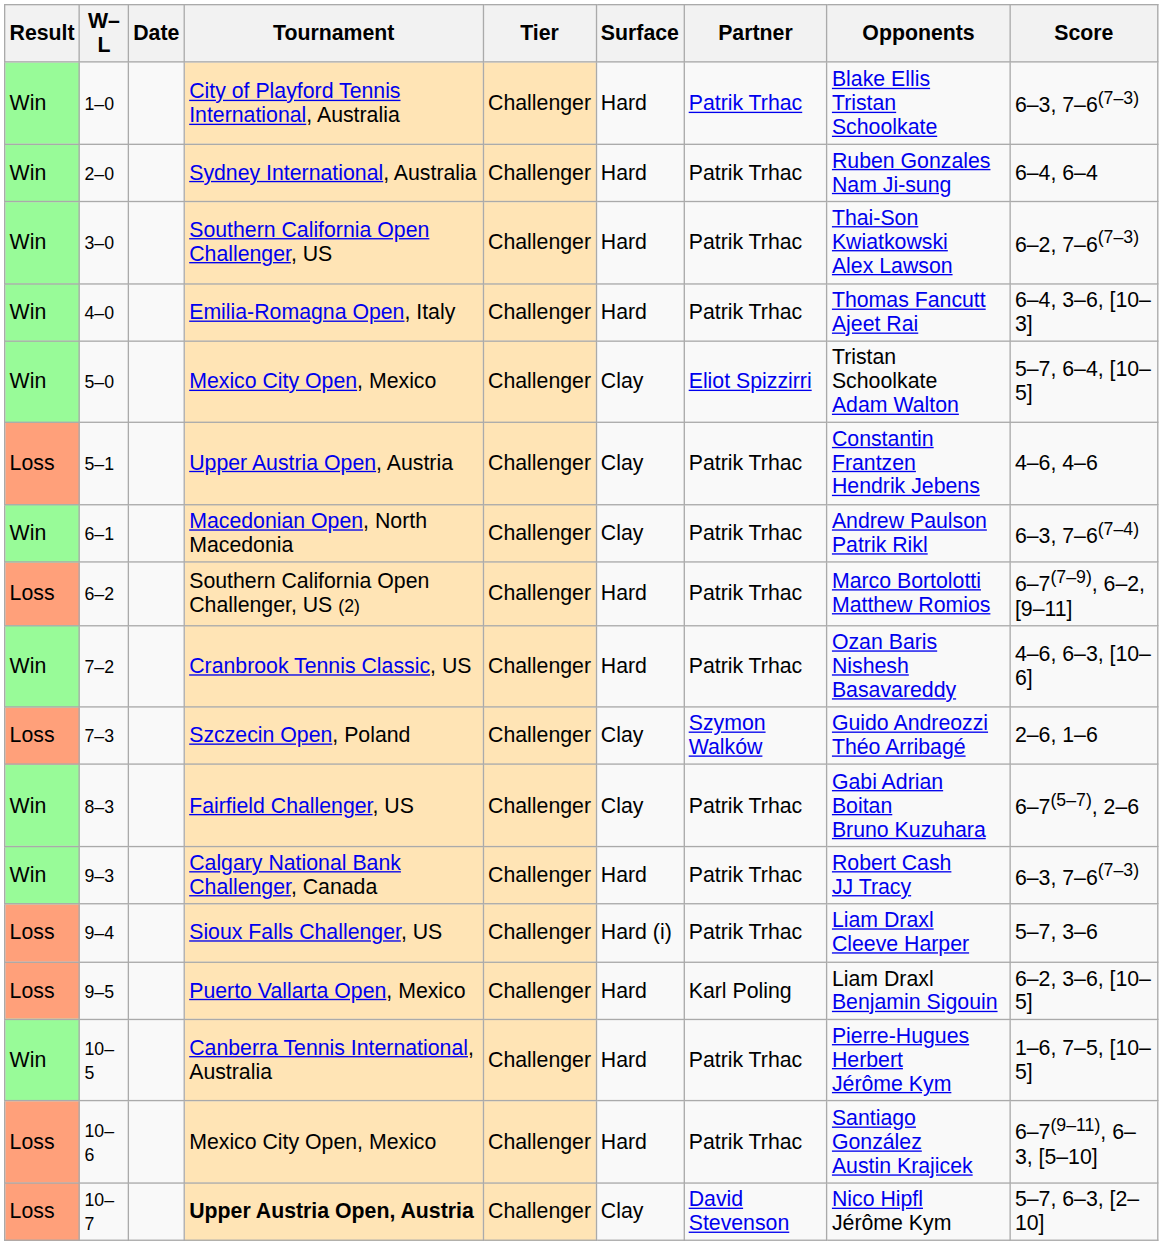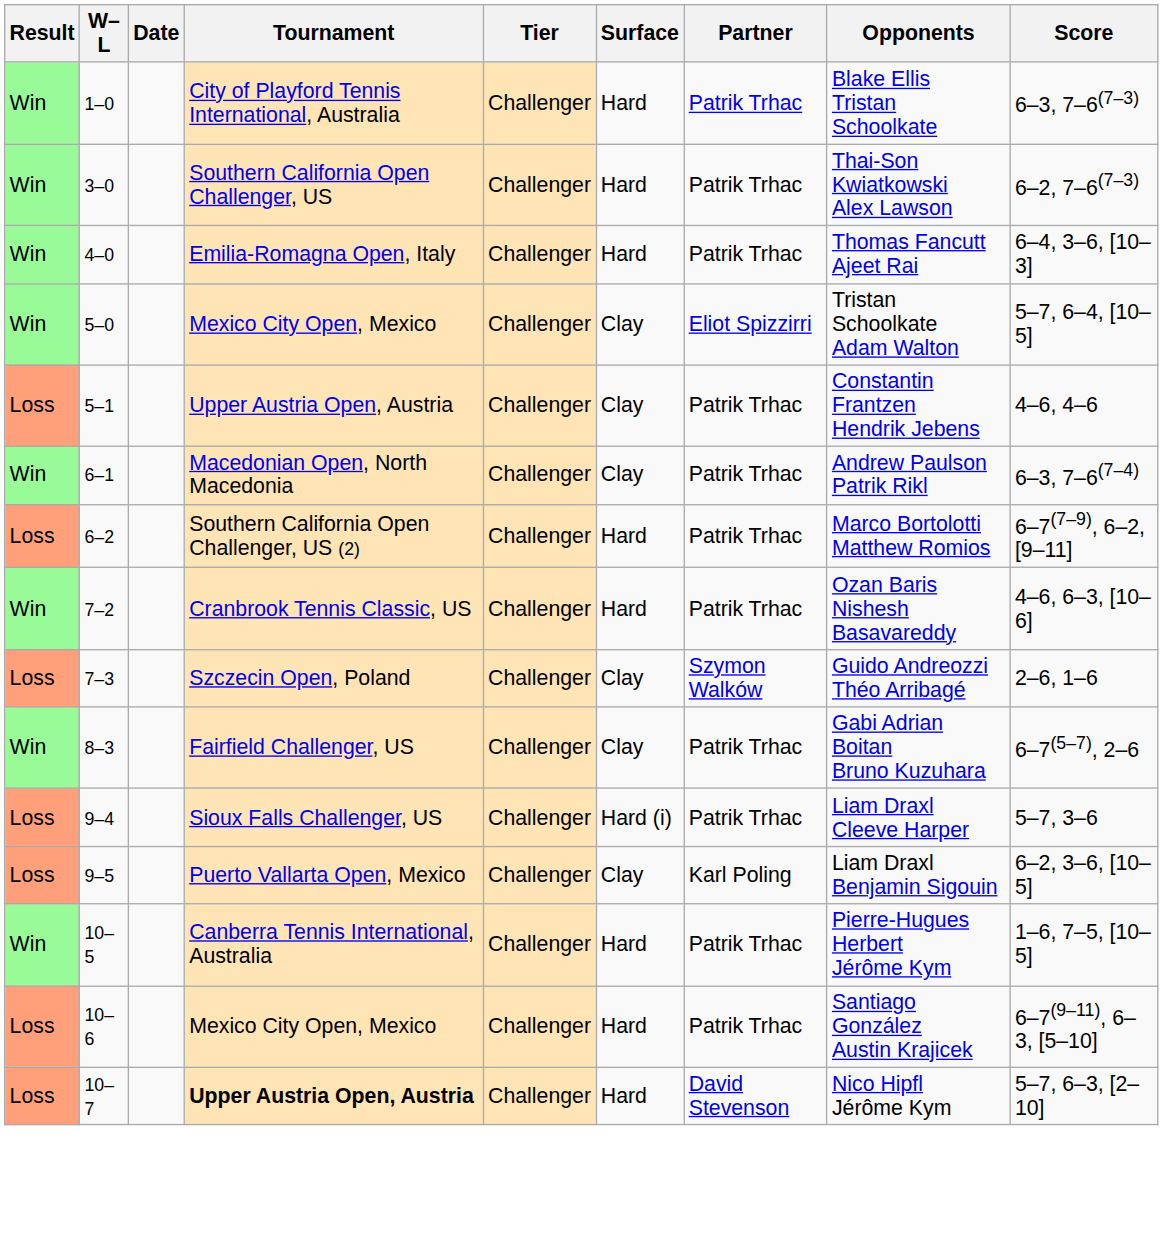 <table class="sortable wikitable nowrap">
 <tr>
 <th>Result</th>
 <th class="unsortable">W–L</th>
 <th>Date</th>
 <th>Tournament</th>
 <th>Tier</th>
 <th>Surface</th>
 <th>Partner</th>
 <th>Opponents</th>
 <th class="unsortable">Score</th>
 </tr>
 <tr>
 <td bgcolor=98FB98>Win</td>
 <td><small>1–0</small></td>
 <td><a href='#'></a></td>
 <td style="background:moccasin;"><a href='#'>City of Playford Tennis International</a>, Australia</td>
 <td style="background:moccasin;">Challenger</td>
 <td>Hard</td>
 <td> <a href='#'>Patrik Trhac</a></td>
 <td> <a href='#'>Blake Ellis</a><br> <a href='#'>Tristan Schoolkate</a></td>
 <td>6–3, 7–6<sup>(7–3)</sup></td>
-</tr>
-<tr>
-<td bgcolor=98FB98>Win</td>
-<td><small>2–0</small></td>
-<td><a href='#'></a></td>
-<td style="background:moccasin;"><a href='#'>Sydney International</a>, Australia</td>
-<td style="background:moccasin;">Challenger</td>
-<td>Hard</td>
-<td> Patrik Trhac</td>
-<td> <a href='#'>Ruben Gonzales</a><br> <a href='#'>Nam Ji-sung</a></td>
-<td>6–4, 6–4</td>
 </tr>
 <tr>
 <td bgcolor=98FB98>Win</td>
 <td><small>3–0</small></td>
 <td><a href='#'></a></td>
 <td style="background:moccasin;"><a href='#'>Southern California Open Challenger</a>, US</td>
 <td style="background:moccasin;">Challenger</td>
 <td>Hard</td>
 <td> Patrik Trhac</td>
 <td> <a href='#'>Thai-Son Kwiatkowski</a><br> <a href='#'>Alex Lawson</a></td>
 <td>6–2, 7–6<sup>(7–3)</sup></td>
 </tr>
 <tr>
 <td bgcolor=98FB98>Win</td>
 <td><small>4–0</small></td>
 <td><a href='#'></a></td>
 <td style="background:moccasin;"><a href='#'>Emilia-Romagna Open</a>, Italy</td>
 <td style="background:moccasin;">Challenger</td>
 <td>Hard</td>
 <td> Patrik Trhac</td>
 <td> <a href='#'>Thomas Fancutt</a><br> <a href='#'>Ajeet Rai</a></td>
 <td>6–4, 3–6, [10–3]</td>
 </tr>
 <tr>
 <td bgcolor=98FB98>Win</td>
 <td><small>5–0</small></td>
 <td><a href='#'></a></td>
 <td style="background:moccasin;"><a href='#'>Mexico City Open</a>, Mexico</td>
 <td style="background:moccasin;">Challenger</td>
 <td>Clay</td>
 <td> <a href='#'>Eliot Spizzirri</a></td>
 <td> Tristan Schoolkate<br> <a href='#'>Adam Walton</a></td>
 <td>5–7, 6–4, [10–5]</td>
 </tr>
 <tr>
 <td bgcolor=FFA07A>Loss</td>
 <td><small>5–1</small></td>
 <td><a href='#'></a></td>
 <td style="background:moccasin;"><a href='#'>Upper Austria Open</a>, Austria</td>
 <td style="background:moccasin;">Challenger</td>
 <td>Clay</td>
 <td> Patrik Trhac</td>
 <td> <a href='#'>Constantin Frantzen</a><br> <a href='#'>Hendrik Jebens</a></td>
 <td>4–6, 4–6</td>
 </tr>
 <tr>
 <td bgcolor=98FB98>Win</td>
 <td><small>6–1</small></td>
 <td><a href='#'></a></td>
 <td style="background:moccasin;"><a href='#'>Macedonian Open</a>, North Macedonia</td>
 <td style="background:moccasin;">Challenger</td>
 <td>Clay</td>
 <td> Patrik Trhac</td>
 <td> <a href='#'>Andrew Paulson</a><br> <a href='#'>Patrik Rikl</a></td>
 <td>6–3, 7–6<sup>(7–4)</sup></td>
 </tr>
 <tr>
 <td bgcolor=FFA07A>Loss</td>
 <td><small>6–2</small></td>
 <td><a href='#'></a></td>
 <td style="background:moccasin;">Southern California Open Challenger, US <small>(2)</small></td>
 <td style="background:moccasin;">Challenger</td>
 <td>Hard</td>
 <td> Patrik Trhac</td>
 <td> <a href='#'>Marco Bortolotti</a><br> <a href='#'>Matthew Romios</a></td>
 <td>6–7<sup>(7–9)</sup>, 6–2, [9–11]</td>
 </tr>
 <tr>
 <td bgcolor=98FB98>Win</td>
 <td><small>7–2</small></td>
 <td><a href='#'></a></td>
 <td style="background:moccasin;"><a href='#'>Cranbrook Tennis Classic</a>, US</td>
 <td style="background:moccasin;">Challenger</td>
 <td>Hard</td>
 <td> Patrik Trhac</td>
 <td> <a href='#'>Ozan Baris</a><br> <a href='#'>Nishesh Basavareddy</a></td>
 <td>4–6, 6–3, [10–6]</td>
 </tr>
 <tr>
 <td bgcolor=FFA07A>Loss</td>
 <td><small>7–3</small></td>
 <td><a href='#'></a></td>
 <td style="background:moccasin;"><a href='#'>Szczecin Open</a>, Poland</td>
 <td style="background:moccasin;">Challenger</td>
 <td>Clay</td>
 <td> <a href='#'>Szymon Walków</a></td>
 <td> <a href='#'>Guido Andreozzi</a><br> <a href='#'>Théo Arribagé</a></td>
 <td>2–6, 1–6</td>
 </tr>
 <tr>
 <td bgcolor=98FB98>Win</td>
 <td><small>8–3</small></td>
 <td><a href='#'></a></td>
 <td style="background:moccasin;"><a href='#'>Fairfield Challenger</a>, US</td>
 <td style="background:moccasin;">Challenger</td>
 <td>Clay</td>
 <td> Patrik Trhac</td>
 <td> <a href='#'>Gabi Adrian Boitan</a><br> <a href='#'>Bruno Kuzuhara</a></td>
 <td>6–7<sup>(5–7)</sup>, 2–6</td>
 </tr>
 <tr>
-<td bgcolor=98FB98>Win</td>
-<td><small>9–3</small></td>
-<td><a href='#'></a></td>
-<td style="background:moccasin;"><a href='#'>Calgary National Bank Challenger</a>, Canada</td>
-<td style="background:moccasin;">Challenger</td>
-<td>Hard</td>
-<td> Patrik Trhac</td>
-<td> <a href='#'>Robert Cash</a><br> <a href='#'>JJ Tracy</a></td>
-<td>6–3, 7–6<sup>(7–3)</sup></td>
-</tr>
-<tr>
 <td bgcolor=FFA07A>Loss</td>
 <td><small>9–4</small></td>
 <td><a href='#'></a></td>
 <td style="background:moccasin;"><a href='#'>Sioux Falls Challenger</a>, US</td>
 <td style="background:moccasin;">Challenger</td>
 <td>Hard (i)</td>
 <td> Patrik Trhac</td>
 <td> <a href='#'>Liam Draxl</a><br> <a href='#'>Cleeve Harper</a></td>
 <td>5–7, 3–6</td>
 </tr>
 <tr>
 <td bgcolor=FFA07A>Loss</td>
 <td><small>9–5</small></td>
 <td><a href='#'></a></td>
 <td style="background:moccasin;"><a href='#'>Puerto Vallarta Open</a>, Mexico</td>
 <td style="background:moccasin;">Challenger</td>
-<td>Hard</td>
+<td>Clay</td>
 <td> Karl Poling</td>
 <td> Liam Draxl<br> <a href='#'>Benjamin Sigouin</a></td>
 <td>6–2, 3–6, [10–5]</td>
 </tr>
 <tr>
 <td bgcolor=98FB98>Win</td>
 <td><small>10–5</small></td>
 <td><a href='#'></a></td>
 <td style="background:moccasin;"><a href='#'>Canberra Tennis International</a>, Australia</td>
 <td style="background:moccasin;">Challenger</td>
 <td>Hard</td>
 <td> Patrik Trhac</td>
 <td> <a href='#'>Pierre-Hugues Herbert</a> <br>  <a href='#'>Jérôme Kym</a></td>
 <td>1–6, 7–5, [10–5]</td>
 </tr>
 <tr>
 <td bgcolor=FFA07A>Loss</td>
 <td><small>10–6</small></td>
 <td><a href='#'></a></td>
 <td style="background:moccasin;">Mexico City Open, Mexico</td>
 <td style="background:moccasin;">Challenger</td>
 <td>Hard</td>
 <td> Patrik Trhac</td>
 <td> <a href='#'>Santiago González</a> <br>  <a href='#'>Austin Krajicek</a></td>
 <td>6–7<sup>(9–11)</sup>, 6–3, [5–10]</td>
 </tr>
 <tr>
 <td bgcolor=FFA07A>Loss</td>
 <td><small>10–7</small></td>
 <td><a href='#'></a></td>
 <td style="background:moccasin;"><strong>Upper Austria Open, Austria</strong></td>
 <td style="background:moccasin;">Challenger</td>
-<td>Clay</td>
+<td>Hard</td>
 <td> <a href='#'>David Stevenson</a></td>
 <td> <a href='#'>Nico Hipfl</a><br> Jérôme Kym</td>
 <td>5–7, 6–3, [2–10]</td>
 </tr>
 </table>
